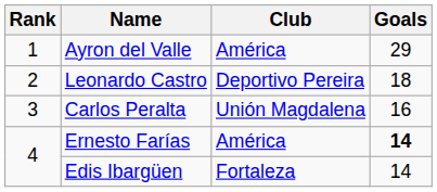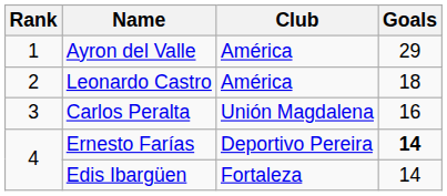 <table class="wikitable" border="1">
 <tr>
 <th>Rank</th>
 <th>Name</th>
 <th>Club</th>
 <th>Goals</th>
 </tr>
 <tr>
 <td align=center>1</td>
 <td> <a href='#'>Ayron del Valle</a></td>
 <td><a href='#'>América</a></td>
 <td align=center>29</td>
 </tr>
 <tr>
 <td align=center>2</td>
 <td> <a href='#'>Leonardo Castro</a></td>
-<td><a href='#'>Deportivo Pereira</a></td>
+<td><a href='#'>América</a></td>
 <td align=center>18</td>
 </tr>
 <tr>
 <td align=center>3</td>
 <td> <a href='#'>Carlos Peralta</a></td>
 <td><a href='#'>Unión Magdalena</a></td>
 <td align=center>16</td>
 </tr>
 <tr>
 <td rowspan=2 align=center>4</td>
 <td> <a href='#'>Ernesto Farías</a></td>
-<td><a href='#'>América</a></td>
+<td><a href='#'>Deportivo Pereira</a></td>
 <td align=center><strong>14</strong></td>
 </tr>
 <tr>
 <td> <a href='#'>Edis Ibargüen</a></td>
 <td><a href='#'>Fortaleza</a></td>
 <td align=center>14</td>
 </tr>
 </table>
